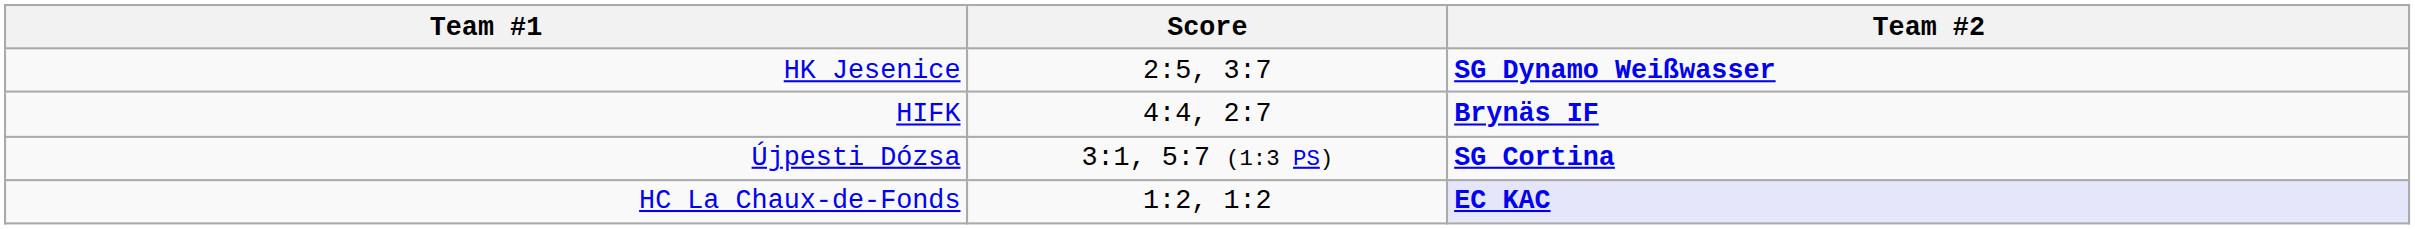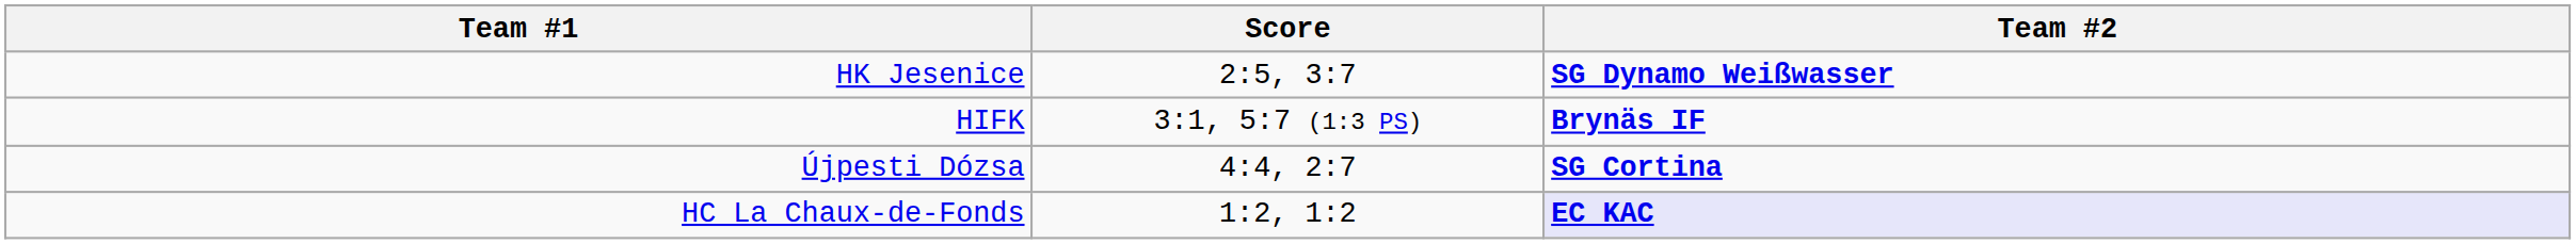 <table class="wikitable" style="text-align: center;">
 <tr>
 <th width=22%>Team #1</th>
 <th width=11%>Score</th>
 <th width=22%>Team #2</th>
 </tr>
 <tr>
 <td style="text-align: right;"><a href='#'>HK Jesenice</a> </td>
 <td>2:5, 3:7</td>
 <td style="text-align: left;"> <strong><a href='#'>SG Dynamo Weißwasser</a></strong></td>
 </tr>
 <tr>
 <td style="text-align: right;"><a href='#'>HIFK</a> </td>
-<td>4:4, 2:7</td>
+<td>3:1, 5:7 <small>(1:3 <a href='#'>PS</a>)</small></td>
 <td style="text-align: left;"> <strong><a href='#'>Brynäs IF</a></strong></td>
 </tr>
 <tr>
 <td style="text-align: right;"><a href='#'>Újpesti Dózsa</a> </td>
-<td>3:1, 5:7 <small>(1:3 <a href='#'>PS</a>)</small></td>
+<td>4:4, 2:7</td>
 <td style="text-align: left;"> <strong><a href='#'>SG Cortina</a></strong></td>
 </tr>
 <tr>
 <td style="text-align: right;"><a href='#'>HC La Chaux-de-Fonds</a> </td>
 <td>1:2, 1:2</td>
 <td style="background: lavender; text-align: left;"> <strong><a href='#'>EC KAC</a></strong></td>
 </tr>
 </table>
